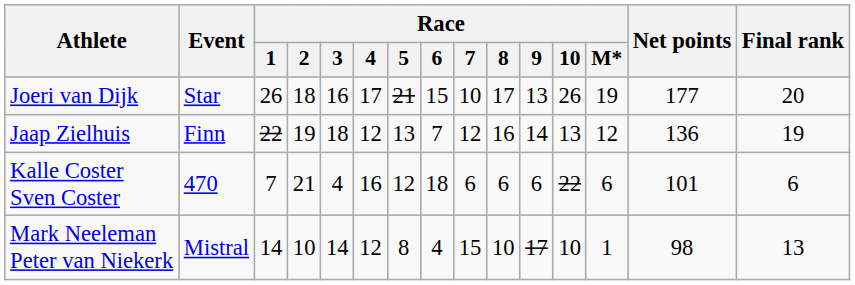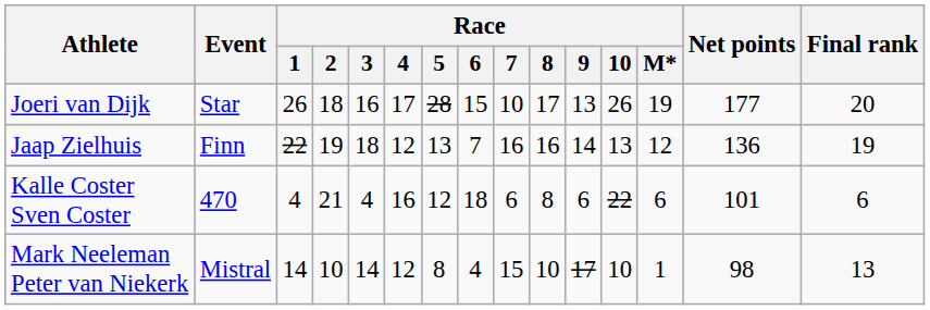 <table class="wikitable" style="font-size:90%">
 <tr>
 <th rowspan=2>Athlete</th>
 <th rowspan=2>Event</th>
 <th colspan=11>Race</th>
 <th rowspan=2>Net points</th>
 <th rowspan=2>Final rank</th>
 </tr>
 <tr style="font-size:95%">
 <th>1</th>
 <th>2</th>
 <th>3</th>
 <th>4</th>
 <th>5</th>
 <th>6</th>
 <th>7</th>
 <th>8</th>
 <th>9</th>
 <th>10</th>
 <th>M*</th>
 </tr>
 <tr align=center>
 <td align=left><a href='#'>Joeri van Dijk</a></td>
 <td align=left><a href='#'>Star</a></td>
 <td>26</td>
 <td>18</td>
 <td>16</td>
 <td>17</td>
-<td><s>21</s></td>
+<td><s>28</s></td>
 <td>15</td>
 <td>10</td>
 <td>17</td>
 <td>13</td>
 <td>26</td>
 <td>19</td>
 <td>177</td>
 <td>20</td>
 </tr>
 <tr align=center>
 <td align=left><a href='#'>Jaap Zielhuis</a></td>
 <td align=left><a href='#'>Finn</a></td>
 <td><s>22</s></td>
 <td>19</td>
 <td>18</td>
 <td>12</td>
 <td>13</td>
 <td>7</td>
-<td>12</td>
+<td>16</td>
 <td>16</td>
 <td>14</td>
 <td>13</td>
 <td>12</td>
 <td>136</td>
 <td>19</td>
 </tr>
 <tr align=center>
 <td align=left><a href='#'>Kalle Coster</a><br><a href='#'>Sven Coster</a></td>
 <td align=left><a href='#'>470</a></td>
-<td>7</td>
+<td>4</td>
 <td>21</td>
 <td>4</td>
 <td>16</td>
 <td>12</td>
 <td>18</td>
 <td>6</td>
-<td>6</td>
+<td>8</td>
 <td>6</td>
 <td><s>22</s></td>
 <td>6</td>
 <td>101</td>
 <td>6</td>
 </tr>
 <tr align=center>
 <td align=left><a href='#'>Mark Neeleman</a><br><a href='#'>Peter van Niekerk</a></td>
 <td align=left><a href='#'>Mistral</a></td>
 <td>14</td>
 <td>10</td>
 <td>14</td>
 <td>12</td>
 <td>8</td>
 <td>4</td>
 <td>15</td>
 <td>10</td>
 <td><s>17</s></td>
 <td>10</td>
 <td>1</td>
 <td>98</td>
 <td>13</td>
 </tr>
 </table>
